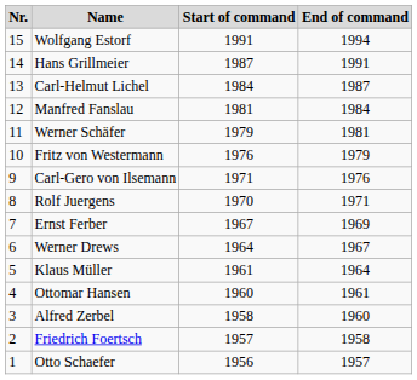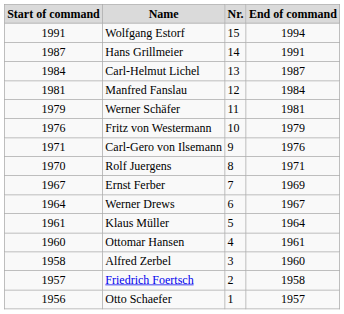 <table class="wikitable">
 <tr>
+<th style="background:#dadada">Start of command</th>
+<th style="background:#dadada">Name</th>
 <th style="background:#dadada">Nr.</th>
-<th style="background:#dadada">Name</th>
-<th style="background:#dadada">Start of command</th>
 <th style="background:#dadada">End of command</th>
 </tr>
 <tr>
+<td align="center">1991</td>
+<td>Wolfgang Estorf</td>
 <td>15</td>
-<td>Wolfgang Estorf</td>
-<td align="center">1991</td>
 <td align="center">1994</td>
 </tr>
 <tr>
+<td align="center">1987</td>
+<td>Hans Grillmeier</td>
 <td>14</td>
-<td>Hans Grillmeier</td>
-<td align="center">1987</td>
 <td align="center">1991</td>
 </tr>
 <tr>
+<td align="center">1984</td>
+<td>Carl-Helmut Lichel</td>
 <td>13</td>
-<td>Carl-Helmut Lichel</td>
-<td align="center">1984</td>
 <td align="center">1987</td>
 </tr>
 <tr>
+<td align="center">1981</td>
+<td>Manfred Fanslau</td>
 <td>12</td>
-<td>Manfred Fanslau</td>
-<td align="center">1981</td>
 <td align="center">1984</td>
 </tr>
 <tr>
+<td align="center">1979</td>
+<td>Werner Schäfer</td>
 <td>11</td>
-<td>Werner Schäfer</td>
-<td align="center">1979</td>
 <td align="center">1981</td>
 </tr>
 <tr>
+<td align="center">1976</td>
+<td>Fritz von Westermann</td>
 <td>10</td>
-<td>Fritz von Westermann</td>
-<td align="center">1976</td>
 <td align="center">1979</td>
 </tr>
 <tr>
+<td align="center">1971</td>
+<td>Carl-Gero von Ilsemann</td>
 <td>9</td>
-<td>Carl-Gero von Ilsemann</td>
-<td align="center">1971</td>
 <td align="center">1976</td>
 </tr>
 <tr>
+<td align="center">1970</td>
+<td>Rolf Juergens</td>
 <td>8</td>
-<td>Rolf Juergens</td>
-<td align="center">1970</td>
 <td align="center">1971</td>
 </tr>
 <tr>
+<td align="center">1967</td>
+<td>Ernst Ferber</td>
 <td>7</td>
-<td>Ernst Ferber</td>
-<td align="center">1967</td>
 <td align="center">1969</td>
 </tr>
 <tr>
+<td align="center">1964</td>
+<td>Werner Drews</td>
 <td>6</td>
-<td>Werner Drews</td>
-<td align="center">1964</td>
 <td align="center">1967</td>
 </tr>
 <tr>
+<td align="center">1961</td>
+<td>Klaus Müller</td>
 <td>5</td>
-<td>Klaus Müller</td>
-<td align="center">1961</td>
 <td align="center">1964</td>
 </tr>
 <tr>
+<td align="center">1960</td>
+<td>Ottomar Hansen</td>
 <td>4</td>
-<td>Ottomar Hansen</td>
-<td align="center">1960</td>
 <td align="center">1961</td>
 </tr>
 <tr>
+<td align="center">1958</td>
+<td>Alfred Zerbel</td>
 <td>3</td>
-<td>Alfred Zerbel</td>
-<td align="center">1958</td>
 <td align="center">1960</td>
 </tr>
 <tr>
+<td align="center">1957</td>
+<td><a href='#'>Friedrich Foertsch</a></td>
 <td>2</td>
-<td><a href='#'>Friedrich Foertsch</a></td>
-<td align="center">1957</td>
 <td align="center">1958</td>
 </tr>
 <tr>
+<td align="center">1956</td>
+<td>Otto Schaefer</td>
 <td>1</td>
-<td>Otto Schaefer</td>
-<td align="center">1956</td>
 <td align="center">1957</td>
 </tr>
 </table>
